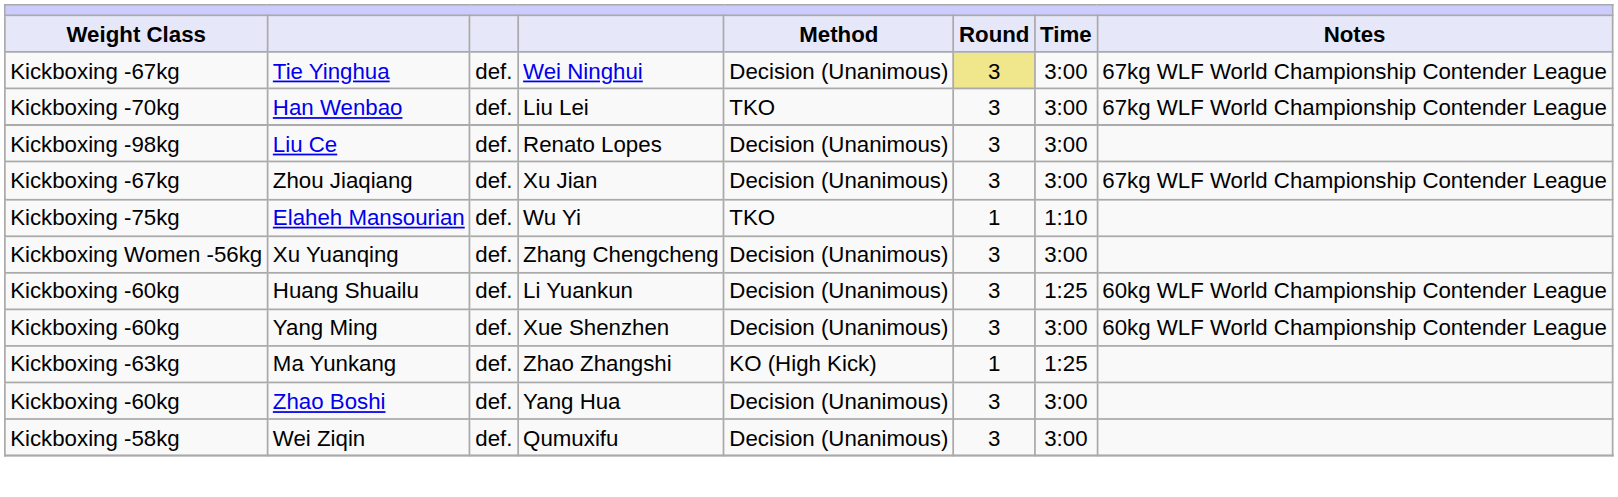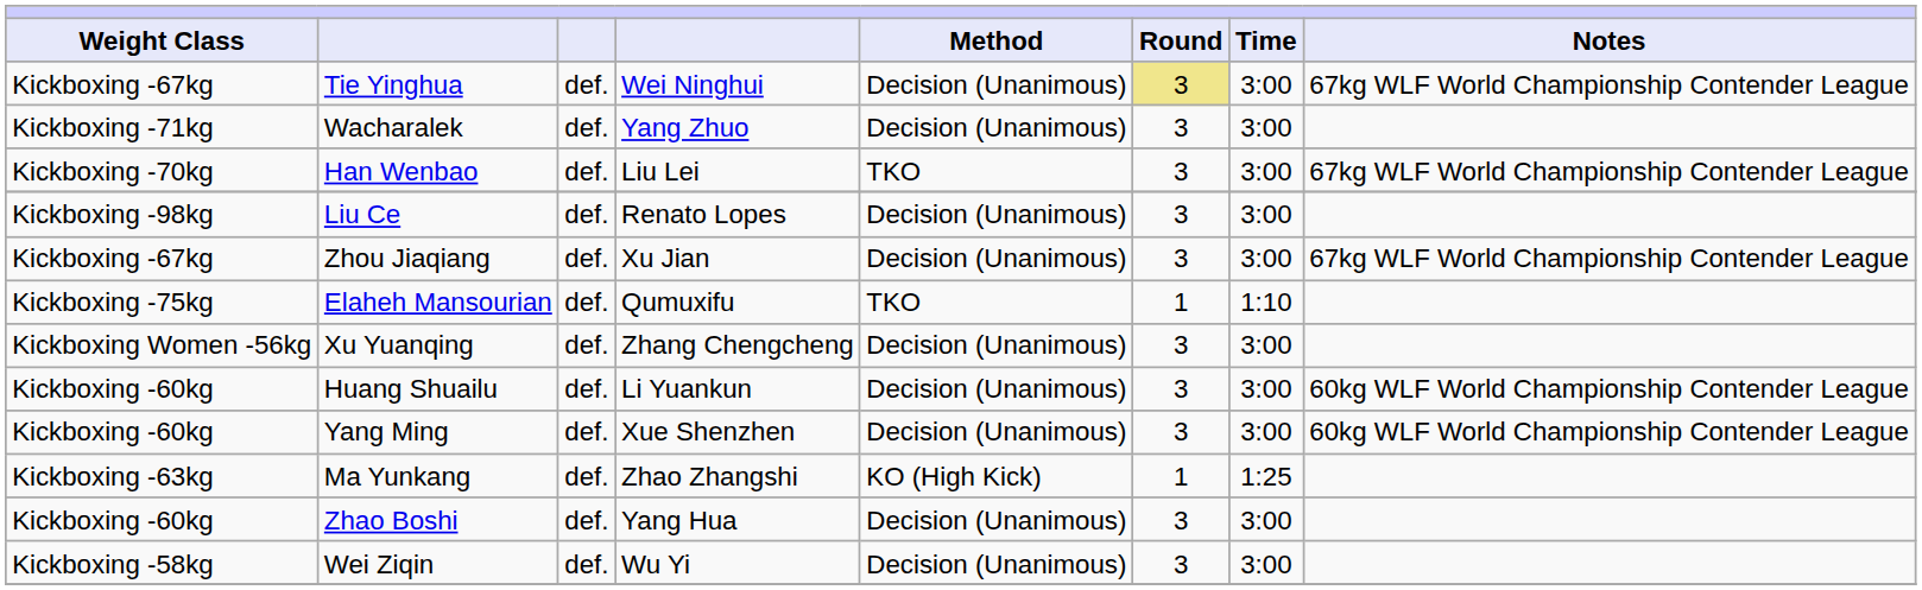 <table class="wikitable" style="font-size: 80%;">
 <tr>
 <th colspan="8" style="background-color: #ccf; color: #000080; text-align: center;"></th>
 </tr>
 <tr>
 <th colspan="1" style="background-color: #E6E8FA; color: #000000; text-align: center;">Weight Class</th>
 <th colspan="1" style="background-color: #E6E8FA; color: #000000; text-align: center;"></th>
 <th colspan="1" style="background-color: #E6E8FA; color: #000000; text-align: center;"></th>
 <th colspan="1" style="background-color: #E6E8FA; color: #000000; text-align: center;"></th>
 <th colspan="1" style="background-color: #E6E8FA; color: #000000; text-align: center;">Method</th>
 <th colspan="1" style="background-color: #E6E8FA; color: #000000; text-align: center;">Round</th>
 <th colspan="1" style="background-color: #E6E8FA; color: #000000; text-align: center;">Time</th>
 <th colspan="1" style="background-color: #E6E8FA; color: #000000; text-align: center;">Notes</th>
 </tr>
 <tr>
 <td>Kickboxing -67kg</td>
 <td> <a href='#'>Tie Yinghua</a></td>
 <td align=center>def.</td>
 <td> <a href='#'>Wei Ninghui</a></td>
 <td>Decision (Unanimous)</td>
 <td align=center style="background: khaki;">3</td>
 <td align=center>3:00</td>
 <td>67kg WLF World Championship Contender League</td>
+</tr>
+<tr>
+<td>Kickboxing -71kg</td>
+<td> Wacharalek</td>
+<td align=center>def.</td>
+<td> <a href='#'>Yang Zhuo</a></td>
+<td>Decision (Unanimous)</td>
+<td align=center>3</td>
+<td align=center>3:00</td>
+<td></td>
 </tr>
 <tr>
 <td>Kickboxing -70kg</td>
 <td> <a href='#'>Han Wenbao</a></td>
 <td align=center>def.</td>
 <td> Liu Lei</td>
 <td>TKO</td>
 <td align=center>3</td>
 <td align=center>3:00</td>
 <td>67kg WLF World Championship Contender League</td>
 </tr>
 <tr>
 </tr>
 <tr>
 <td>Kickboxing -98kg</td>
 <td> <a href='#'>Liu Ce</a></td>
 <td align=center>def.</td>
 <td> Renato Lopes</td>
 <td>Decision (Unanimous)</td>
 <td align=center>3</td>
 <td align=center>3:00</td>
 <td></td>
 </tr>
 <tr>
 <td>Kickboxing -67kg</td>
 <td> Zhou Jiaqiang</td>
 <td align=center>def.</td>
 <td> Xu Jian</td>
 <td>Decision (Unanimous)</td>
 <td align=center>3</td>
 <td align=center>3:00</td>
 <td>67kg WLF World Championship Contender League</td>
 </tr>
 <tr>
 <td>Kickboxing -75kg</td>
 <td> <a href='#'>Elaheh Mansourian</a></td>
 <td align=center>def.</td>
-<td> Wu Yi</td>
+<td> Qumuxifu</td>
 <td>TKO</td>
 <td align=center>1</td>
 <td align=center>1:10</td>
 <td></td>
 </tr>
 <tr>
 <td>Kickboxing Women -56kg</td>
 <td> Xu Yuanqing</td>
 <td align=center>def.</td>
 <td> Zhang Chengcheng</td>
 <td>Decision (Unanimous)</td>
 <td align=center>3</td>
 <td align=center>3:00</td>
 <td></td>
 </tr>
 <tr>
 <td>Kickboxing -60kg</td>
 <td> Huang Shuailu</td>
 <td align=center>def.</td>
 <td> Li Yuankun</td>
 <td>Decision (Unanimous)</td>
 <td align=center>3</td>
-<td align=center>1:25</td>
+<td align=center>3:00</td>
 <td>60kg WLF World Championship Contender League</td>
 </tr>
 <tr>
 <td>Kickboxing -60kg</td>
 <td> Yang Ming</td>
 <td align=center>def.</td>
 <td> Xue Shenzhen</td>
 <td>Decision (Unanimous)</td>
 <td align=center>3</td>
 <td align=center>3:00</td>
 <td>60kg WLF World Championship Contender League</td>
 </tr>
 <tr>
 <td>Kickboxing -63kg</td>
 <td> Ma Yunkang</td>
 <td align=center>def.</td>
 <td> Zhao Zhangshi</td>
 <td>KO (High Kick)</td>
 <td align=center>1</td>
 <td align=center>1:25</td>
 <td></td>
 </tr>
 <tr>
 <td>Kickboxing -60kg</td>
 <td> <a href='#'>Zhao Boshi</a></td>
 <td align=center>def.</td>
 <td> Yang Hua</td>
 <td>Decision (Unanimous)</td>
 <td align=center>3</td>
 <td align=center>3:00</td>
 <td></td>
 </tr>
 <tr>
 <td>Kickboxing -58kg</td>
 <td> Wei Ziqin</td>
 <td align=center>def.</td>
-<td> Qumuxifu</td>
+<td> Wu Yi</td>
 <td>Decision (Unanimous)</td>
 <td align=center>3</td>
 <td align=center>3:00</td>
 <td></td>
 </tr>
 <tr>
 </tr>
 </table>
